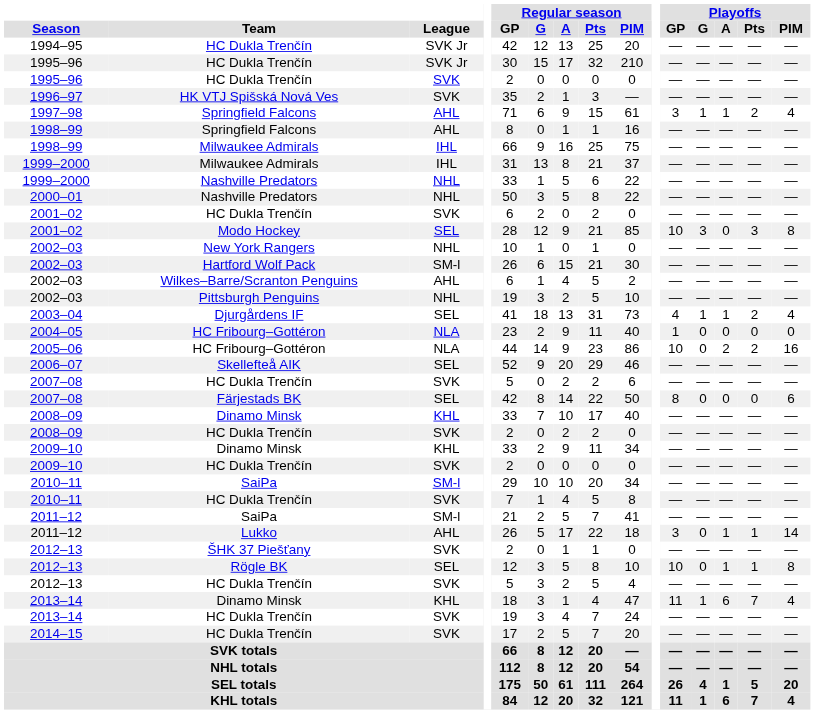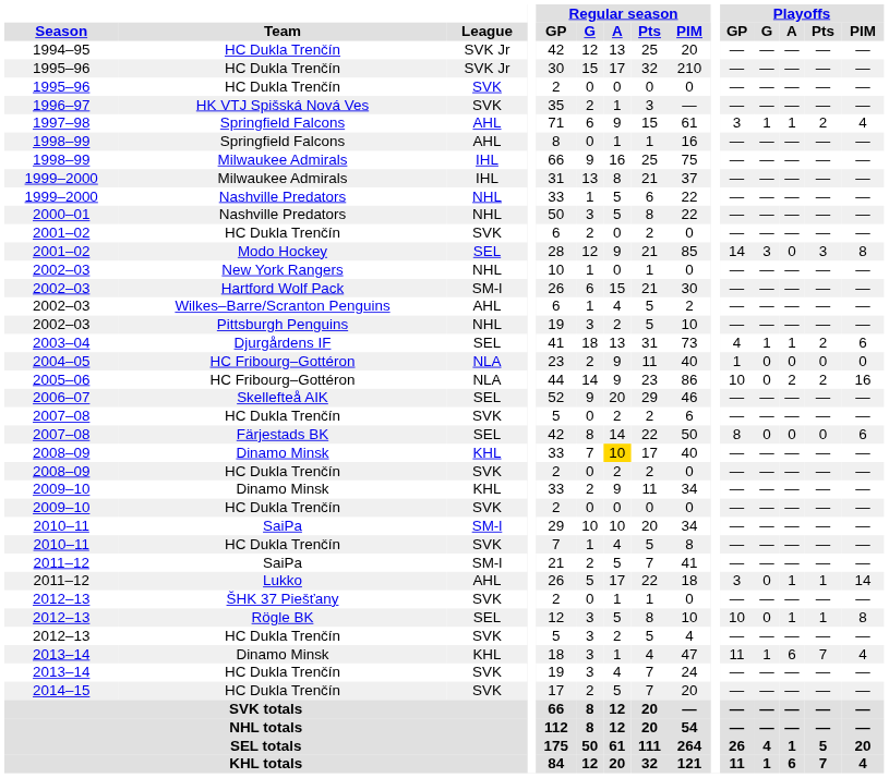 <table border="0" cellpadding="1" cellspacing="0" style="text-align:center; width:60em">
 <tr bgcolor="#e0e0e0">
 <th colspan="3" bgcolor="#ffffff"> </th>
 <th rowspan="99" bgcolor="#ffffff"> </th>
 <th colspan="5"><a href='#'>Regular season</a></th>
 <th rowspan="99" bgcolor="#ffffff"> </th>
 <th colspan="5"><a href='#'>Playoffs</a></th>
 </tr>
 <tr bgcolor="#e0e0e0">
 <th><a href='#'>Season</a></th>
 <th>Team</th>
 <th>League</th>
 <th>GP</th>
 <th><a href='#'>G</a></th>
 <th><a href='#'>A</a></th>
 <th><a href='#'>Pts</a></th>
 <th><a href='#'>PIM</a></th>
 <th>GP</th>
 <th>G</th>
 <th>A</th>
 <th>Pts</th>
 <th>PIM</th>
 </tr>
 <tr>
 <td>1994–95</td>
 <td><a href='#'>HC Dukla Trenčín</a></td>
 <td>SVK Jr</td>
 <td>42</td>
 <td>12</td>
 <td>13</td>
 <td>25</td>
 <td>20</td>
 <td>—</td>
 <td>—</td>
 <td>—</td>
 <td>—</td>
 <td>—</td>
 </tr>
 <tr bgcolor="#f0f0f0">
 <td>1995–96</td>
 <td>HC Dukla Trenčín</td>
 <td>SVK Jr</td>
 <td>30</td>
 <td>15</td>
 <td>17</td>
 <td>32</td>
 <td>210</td>
 <td>—</td>
 <td>—</td>
 <td>—</td>
 <td>—</td>
 <td>—</td>
 </tr>
 <tr>
 <td><a href='#'>1995–96</a></td>
 <td>HC Dukla Trenčín</td>
 <td><a href='#'>SVK</a></td>
 <td>2</td>
 <td>0</td>
 <td>0</td>
 <td>0</td>
 <td>0</td>
 <td>—</td>
 <td>—</td>
 <td>—</td>
 <td>—</td>
 <td>—</td>
 </tr>
 <tr bgcolor="#f0f0f0">
 <td><a href='#'>1996–97</a></td>
 <td><a href='#'>HK VTJ Spišská Nová Ves</a></td>
 <td>SVK</td>
 <td>35</td>
 <td>2</td>
 <td>1</td>
 <td>3</td>
 <td>—</td>
 <td>—</td>
 <td>—</td>
 <td>—</td>
 <td>—</td>
 <td>—</td>
 </tr>
 <tr>
 <td><a href='#'>1997–98</a></td>
 <td><a href='#'>Springfield Falcons</a></td>
 <td><a href='#'>AHL</a></td>
 <td>71</td>
 <td>6</td>
 <td>9</td>
 <td>15</td>
 <td>61</td>
 <td>3</td>
 <td>1</td>
 <td>1</td>
 <td>2</td>
 <td>4</td>
 </tr>
 <tr bgcolor="#f0f0f0">
 <td><a href='#'>1998–99</a></td>
 <td>Springfield Falcons</td>
 <td>AHL</td>
 <td>8</td>
 <td>0</td>
 <td>1</td>
 <td>1</td>
 <td>16</td>
 <td>—</td>
 <td>—</td>
 <td>—</td>
 <td>—</td>
 <td>—</td>
 </tr>
 <tr>
 <td><a href='#'>1998–99</a></td>
 <td><a href='#'>Milwaukee Admirals</a></td>
 <td><a href='#'>IHL</a></td>
 <td>66</td>
 <td>9</td>
 <td>16</td>
 <td>25</td>
 <td>75</td>
 <td>—</td>
 <td>—</td>
 <td>—</td>
 <td>—</td>
 <td>—</td>
 </tr>
 <tr bgcolor="#f0f0f0">
 <td><a href='#'>1999–2000</a></td>
 <td>Milwaukee Admirals</td>
 <td>IHL</td>
 <td>31</td>
 <td>13</td>
 <td>8</td>
 <td>21</td>
 <td>37</td>
 <td>—</td>
 <td>—</td>
 <td>—</td>
 <td>—</td>
 <td>—</td>
 </tr>
 <tr>
 <td><a href='#'>1999–2000</a></td>
 <td><a href='#'>Nashville Predators</a></td>
 <td><a href='#'>NHL</a></td>
 <td>33</td>
 <td>1</td>
 <td>5</td>
 <td>6</td>
 <td>22</td>
 <td>—</td>
 <td>—</td>
 <td>—</td>
 <td>—</td>
 <td>—</td>
 </tr>
 <tr bgcolor="#f0f0f0">
 <td><a href='#'>2000–01</a></td>
 <td>Nashville Predators</td>
 <td>NHL</td>
 <td>50</td>
 <td>3</td>
 <td>5</td>
 <td>8</td>
 <td>22</td>
 <td>—</td>
 <td>—</td>
 <td>—</td>
 <td>—</td>
 <td>—</td>
 </tr>
 <tr>
 <td><a href='#'>2001–02</a></td>
 <td>HC Dukla Trenčín</td>
 <td>SVK</td>
 <td>6</td>
 <td>2</td>
 <td>0</td>
 <td>2</td>
 <td>0</td>
 <td>—</td>
 <td>—</td>
 <td>—</td>
 <td>—</td>
 <td>—</td>
 </tr>
 <tr bgcolor="#f0f0f0">
 <td><a href='#'>2001–02</a></td>
 <td><a href='#'>Modo Hockey</a></td>
 <td><a href='#'>SEL</a></td>
 <td>28</td>
 <td>12</td>
 <td>9</td>
 <td>21</td>
 <td>85</td>
-<td>10</td>
+<td>14</td>
 <td>3</td>
 <td>0</td>
 <td>3</td>
 <td>8</td>
 </tr>
 <tr>
 <td><a href='#'>2002–03</a></td>
 <td><a href='#'>New York Rangers</a></td>
 <td>NHL</td>
 <td>10</td>
 <td>1</td>
 <td>0</td>
 <td>1</td>
 <td>0</td>
 <td>—</td>
 <td>—</td>
 <td>—</td>
 <td>—</td>
 <td>—</td>
 </tr>
 <tr bgcolor="#f0f0f0">
 <td><a href='#'>2002–03</a></td>
 <td><a href='#'>Hartford Wolf Pack</a></td>
 <td>SM-l</td>
 <td>26</td>
 <td>6</td>
 <td>15</td>
 <td>21</td>
 <td>30</td>
 <td>—</td>
 <td>—</td>
 <td>—</td>
 <td>—</td>
 <td>—</td>
 </tr>
 <tr>
 <td>2002–03</td>
 <td><a href='#'>Wilkes–Barre/Scranton Penguins</a></td>
 <td>AHL</td>
 <td>6</td>
 <td>1</td>
 <td>4</td>
 <td>5</td>
 <td>2</td>
 <td>—</td>
 <td>—</td>
 <td>—</td>
 <td>—</td>
 <td>—</td>
 </tr>
 <tr bgcolor="#f0f0f0">
 <td>2002–03</td>
 <td><a href='#'>Pittsburgh Penguins</a></td>
 <td>NHL</td>
 <td>19</td>
 <td>3</td>
 <td>2</td>
 <td>5</td>
 <td>10</td>
 <td>—</td>
 <td>—</td>
 <td>—</td>
 <td>—</td>
 <td>—</td>
 </tr>
 <tr>
 <td><a href='#'>2003–04</a></td>
 <td><a href='#'>Djurgårdens IF</a></td>
 <td>SEL</td>
 <td>41</td>
 <td>18</td>
 <td>13</td>
 <td>31</td>
 <td>73</td>
 <td>4</td>
 <td>1</td>
 <td>1</td>
 <td>2</td>
-<td>4</td>
+<td>6</td>
 </tr>
 <tr bgcolor="#f0f0f0">
 <td><a href='#'>2004–05</a></td>
 <td><a href='#'>HC Fribourg–Gottéron</a></td>
 <td><a href='#'>NLA</a></td>
 <td>23</td>
 <td>2</td>
 <td>9</td>
 <td>11</td>
 <td>40</td>
 <td>1</td>
 <td>0</td>
 <td>0</td>
 <td>0</td>
 <td>0</td>
 </tr>
 <tr>
 <td><a href='#'>2005–06</a></td>
 <td>HC Fribourg–Gottéron</td>
 <td>NLA</td>
 <td>44</td>
 <td>14</td>
 <td>9</td>
 <td>23</td>
 <td>86</td>
 <td>10</td>
 <td>0</td>
 <td>2</td>
 <td>2</td>
 <td>16</td>
 </tr>
 <tr bgcolor="#f0f0f0">
 <td><a href='#'>2006–07</a></td>
 <td><a href='#'>Skellefteå AIK</a></td>
 <td>SEL</td>
 <td>52</td>
 <td>9</td>
 <td>20</td>
 <td>29</td>
 <td>46</td>
 <td>—</td>
 <td>—</td>
 <td>—</td>
 <td>—</td>
 <td>—</td>
 </tr>
 <tr>
 <td><a href='#'>2007–08</a></td>
 <td>HC Dukla Trenčín</td>
 <td>SVK</td>
 <td>5</td>
 <td>0</td>
 <td>2</td>
 <td>2</td>
 <td>6</td>
 <td>—</td>
 <td>—</td>
 <td>—</td>
 <td>—</td>
 <td>—</td>
 </tr>
 <tr bgcolor="#f0f0f0">
 <td><a href='#'>2007–08</a></td>
 <td><a href='#'>Färjestads BK</a></td>
 <td>SEL</td>
 <td>42</td>
 <td>8</td>
 <td>14</td>
 <td>22</td>
 <td>50</td>
 <td>8</td>
 <td>0</td>
 <td>0</td>
 <td>0</td>
 <td>6</td>
 </tr>
 <tr>
 <td><a href='#'>2008–09</a></td>
 <td><a href='#'>Dinamo Minsk</a></td>
 <td><a href='#'>KHL</a></td>
 <td>33</td>
 <td>7</td>
-<td>10</td>
+<td style="background: gold;">10</td>
 <td>17</td>
 <td>40</td>
 <td>—</td>
 <td>—</td>
 <td>—</td>
 <td>—</td>
 <td>—</td>
 </tr>
 <tr bgcolor="#f0f0f0">
 <td><a href='#'>2008–09</a></td>
 <td>HC Dukla Trenčín</td>
 <td>SVK</td>
 <td>2</td>
 <td>0</td>
 <td>2</td>
 <td>2</td>
 <td>0</td>
 <td>—</td>
 <td>—</td>
 <td>—</td>
 <td>—</td>
 <td>—</td>
 </tr>
 <tr>
 <td><a href='#'>2009–10</a></td>
 <td>Dinamo Minsk</td>
 <td>KHL</td>
 <td>33</td>
 <td>2</td>
 <td>9</td>
 <td>11</td>
 <td>34</td>
 <td>—</td>
 <td>—</td>
 <td>—</td>
 <td>—</td>
 <td>—</td>
 </tr>
 <tr bgcolor="#f0f0f0">
 <td><a href='#'>2009–10</a></td>
 <td>HC Dukla Trenčín</td>
 <td>SVK</td>
 <td>2</td>
 <td>0</td>
 <td>0</td>
 <td>0</td>
 <td>0</td>
 <td>—</td>
 <td>—</td>
 <td>—</td>
 <td>—</td>
 <td>—</td>
 </tr>
 <tr>
 <td><a href='#'>2010–11</a></td>
 <td><a href='#'>SaiPa</a></td>
 <td><a href='#'>SM-l</a></td>
 <td>29</td>
 <td>10</td>
 <td>10</td>
 <td>20</td>
 <td>34</td>
 <td>—</td>
 <td>—</td>
 <td>—</td>
 <td>—</td>
 <td>—</td>
 </tr>
 <tr bgcolor="#f0f0f0">
 <td><a href='#'>2010–11</a></td>
 <td>HC Dukla Trenčín</td>
 <td>SVK</td>
 <td>7</td>
 <td>1</td>
 <td>4</td>
 <td>5</td>
 <td>8</td>
 <td>—</td>
 <td>—</td>
 <td>—</td>
 <td>—</td>
 <td>—</td>
 </tr>
 <tr>
 <td><a href='#'>2011–12</a></td>
 <td>SaiPa</td>
 <td>SM-l</td>
 <td>21</td>
 <td>2</td>
 <td>5</td>
 <td>7</td>
 <td>41</td>
 <td>—</td>
 <td>—</td>
 <td>—</td>
 <td>—</td>
 <td>—</td>
 </tr>
 <tr bgcolor="#f0f0f0">
 <td>2011–12</td>
 <td><a href='#'>Lukko</a></td>
 <td>AHL</td>
 <td>26</td>
 <td>5</td>
 <td>17</td>
 <td>22</td>
 <td>18</td>
 <td>3</td>
 <td>0</td>
 <td>1</td>
 <td>1</td>
 <td>14</td>
 </tr>
 <tr>
 <td><a href='#'>2012–13</a></td>
 <td><a href='#'>ŠHK 37 Piešťany</a></td>
 <td>SVK</td>
 <td>2</td>
 <td>0</td>
 <td>1</td>
 <td>1</td>
 <td>0</td>
 <td>—</td>
 <td>—</td>
 <td>—</td>
 <td>—</td>
 <td>—</td>
 </tr>
 <tr bgcolor="#f0f0f0">
 <td><a href='#'>2012–13</a></td>
 <td><a href='#'>Rögle BK</a></td>
 <td>SEL</td>
 <td>12</td>
 <td>3</td>
 <td>5</td>
 <td>8</td>
 <td>10</td>
 <td>10</td>
 <td>0</td>
 <td>1</td>
 <td>1</td>
 <td>8</td>
 </tr>
 <tr>
 <td>2012–13</td>
 <td>HC Dukla Trenčín</td>
 <td>SVK</td>
 <td>5</td>
 <td>3</td>
 <td>2</td>
 <td>5</td>
 <td>4</td>
 <td>—</td>
 <td>—</td>
 <td>—</td>
 <td>—</td>
 <td>—</td>
 </tr>
 <tr bgcolor="#f0f0f0">
 <td><a href='#'>2013–14</a></td>
 <td>Dinamo Minsk</td>
 <td>KHL</td>
 <td>18</td>
 <td>3</td>
 <td>1</td>
 <td>4</td>
 <td>47</td>
 <td>11</td>
 <td>1</td>
 <td>6</td>
 <td>7</td>
 <td>4</td>
 </tr>
 <tr>
 <td><a href='#'>2013–14</a></td>
 <td>HC Dukla Trenčín</td>
 <td>SVK</td>
 <td>19</td>
 <td>3</td>
 <td>4</td>
 <td>7</td>
 <td>24</td>
 <td>—</td>
 <td>—</td>
 <td>—</td>
 <td>—</td>
 <td>—</td>
 </tr>
 <tr bgcolor="#f0f0f0">
 <td><a href='#'>2014–15</a></td>
 <td>HC Dukla Trenčín</td>
 <td>SVK</td>
 <td>17</td>
 <td>2</td>
 <td>5</td>
 <td>7</td>
 <td>20</td>
 <td>—</td>
 <td>—</td>
 <td>—</td>
 <td>—</td>
 <td>—</td>
 </tr>
 <tr bgcolor="#e0e0e0">
 <th colspan="3">SVK totals</th>
 <th>66</th>
 <th>8</th>
 <th>12</th>
 <th>20</th>
 <th>—</th>
 <th>—</th>
 <th>—</th>
 <th>—</th>
 <th>—</th>
 <th>—</th>
 </tr>
 <tr bgcolor="#e0e0e0">
 <th colspan="3">NHL totals</th>
 <th>112</th>
 <th>8</th>
 <th>12</th>
 <th>20</th>
 <th>54</th>
 <th>—</th>
 <th>—</th>
 <th>—</th>
 <th>—</th>
 <th>—</th>
 </tr>
 <tr bgcolor="#e0e0e0">
 <th colspan="3">SEL totals</th>
 <th>175</th>
 <th>50</th>
 <th>61</th>
 <th>111</th>
 <th>264</th>
 <th>26</th>
 <th>4</th>
 <th>1</th>
 <th>5</th>
 <th>20</th>
 </tr>
 <tr bgcolor="#e0e0e0">
 <th colspan="3">KHL totals</th>
 <th>84</th>
 <th>12</th>
 <th>20</th>
 <th>32</th>
 <th>121</th>
 <th>11</th>
 <th>1</th>
 <th>6</th>
 <th>7</th>
 <th>4</th>
 </tr>
 </table>
